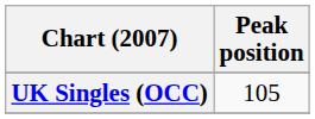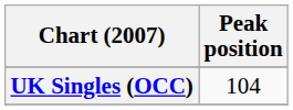 <table class="wikitable sortable plainrowheaders" style="text-align:center">
 <tr>
 <th>Chart (2007)</th>
 <th>Peak<br>position</th>
 </tr>
 <tr>
 </tr>
 <tr>
 </tr>
 <tr>
 </tr>
 <tr>
 <th scope="row"><a href='#'>UK Singles</a> (<a href='#'>OCC</a>)</th>
-<td>105</td>
+<td>104</td>
 </tr>
 <tr>
 </tr>
 <tr>
 </tr>
 <tr>
 </tr>
 <tr>
 </tr>
 </table>
